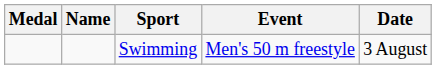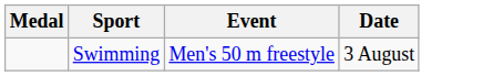 <table class="wikitable sortable" style="font-size:90%">
 <tr>
 <th>Medal</th>
-<th>Name</th>
 <th>Sport</th>
 <th>Event</th>
 <th>Date</th>
 </tr>
 <tr>
 <td></td>
-<td></td>
 <td><a href='#'>Swimming</a></td>
 <td><a href='#'>Men's 50 m freestyle</a></td>
 <td>3 August</td>
 </tr>
 </table>
